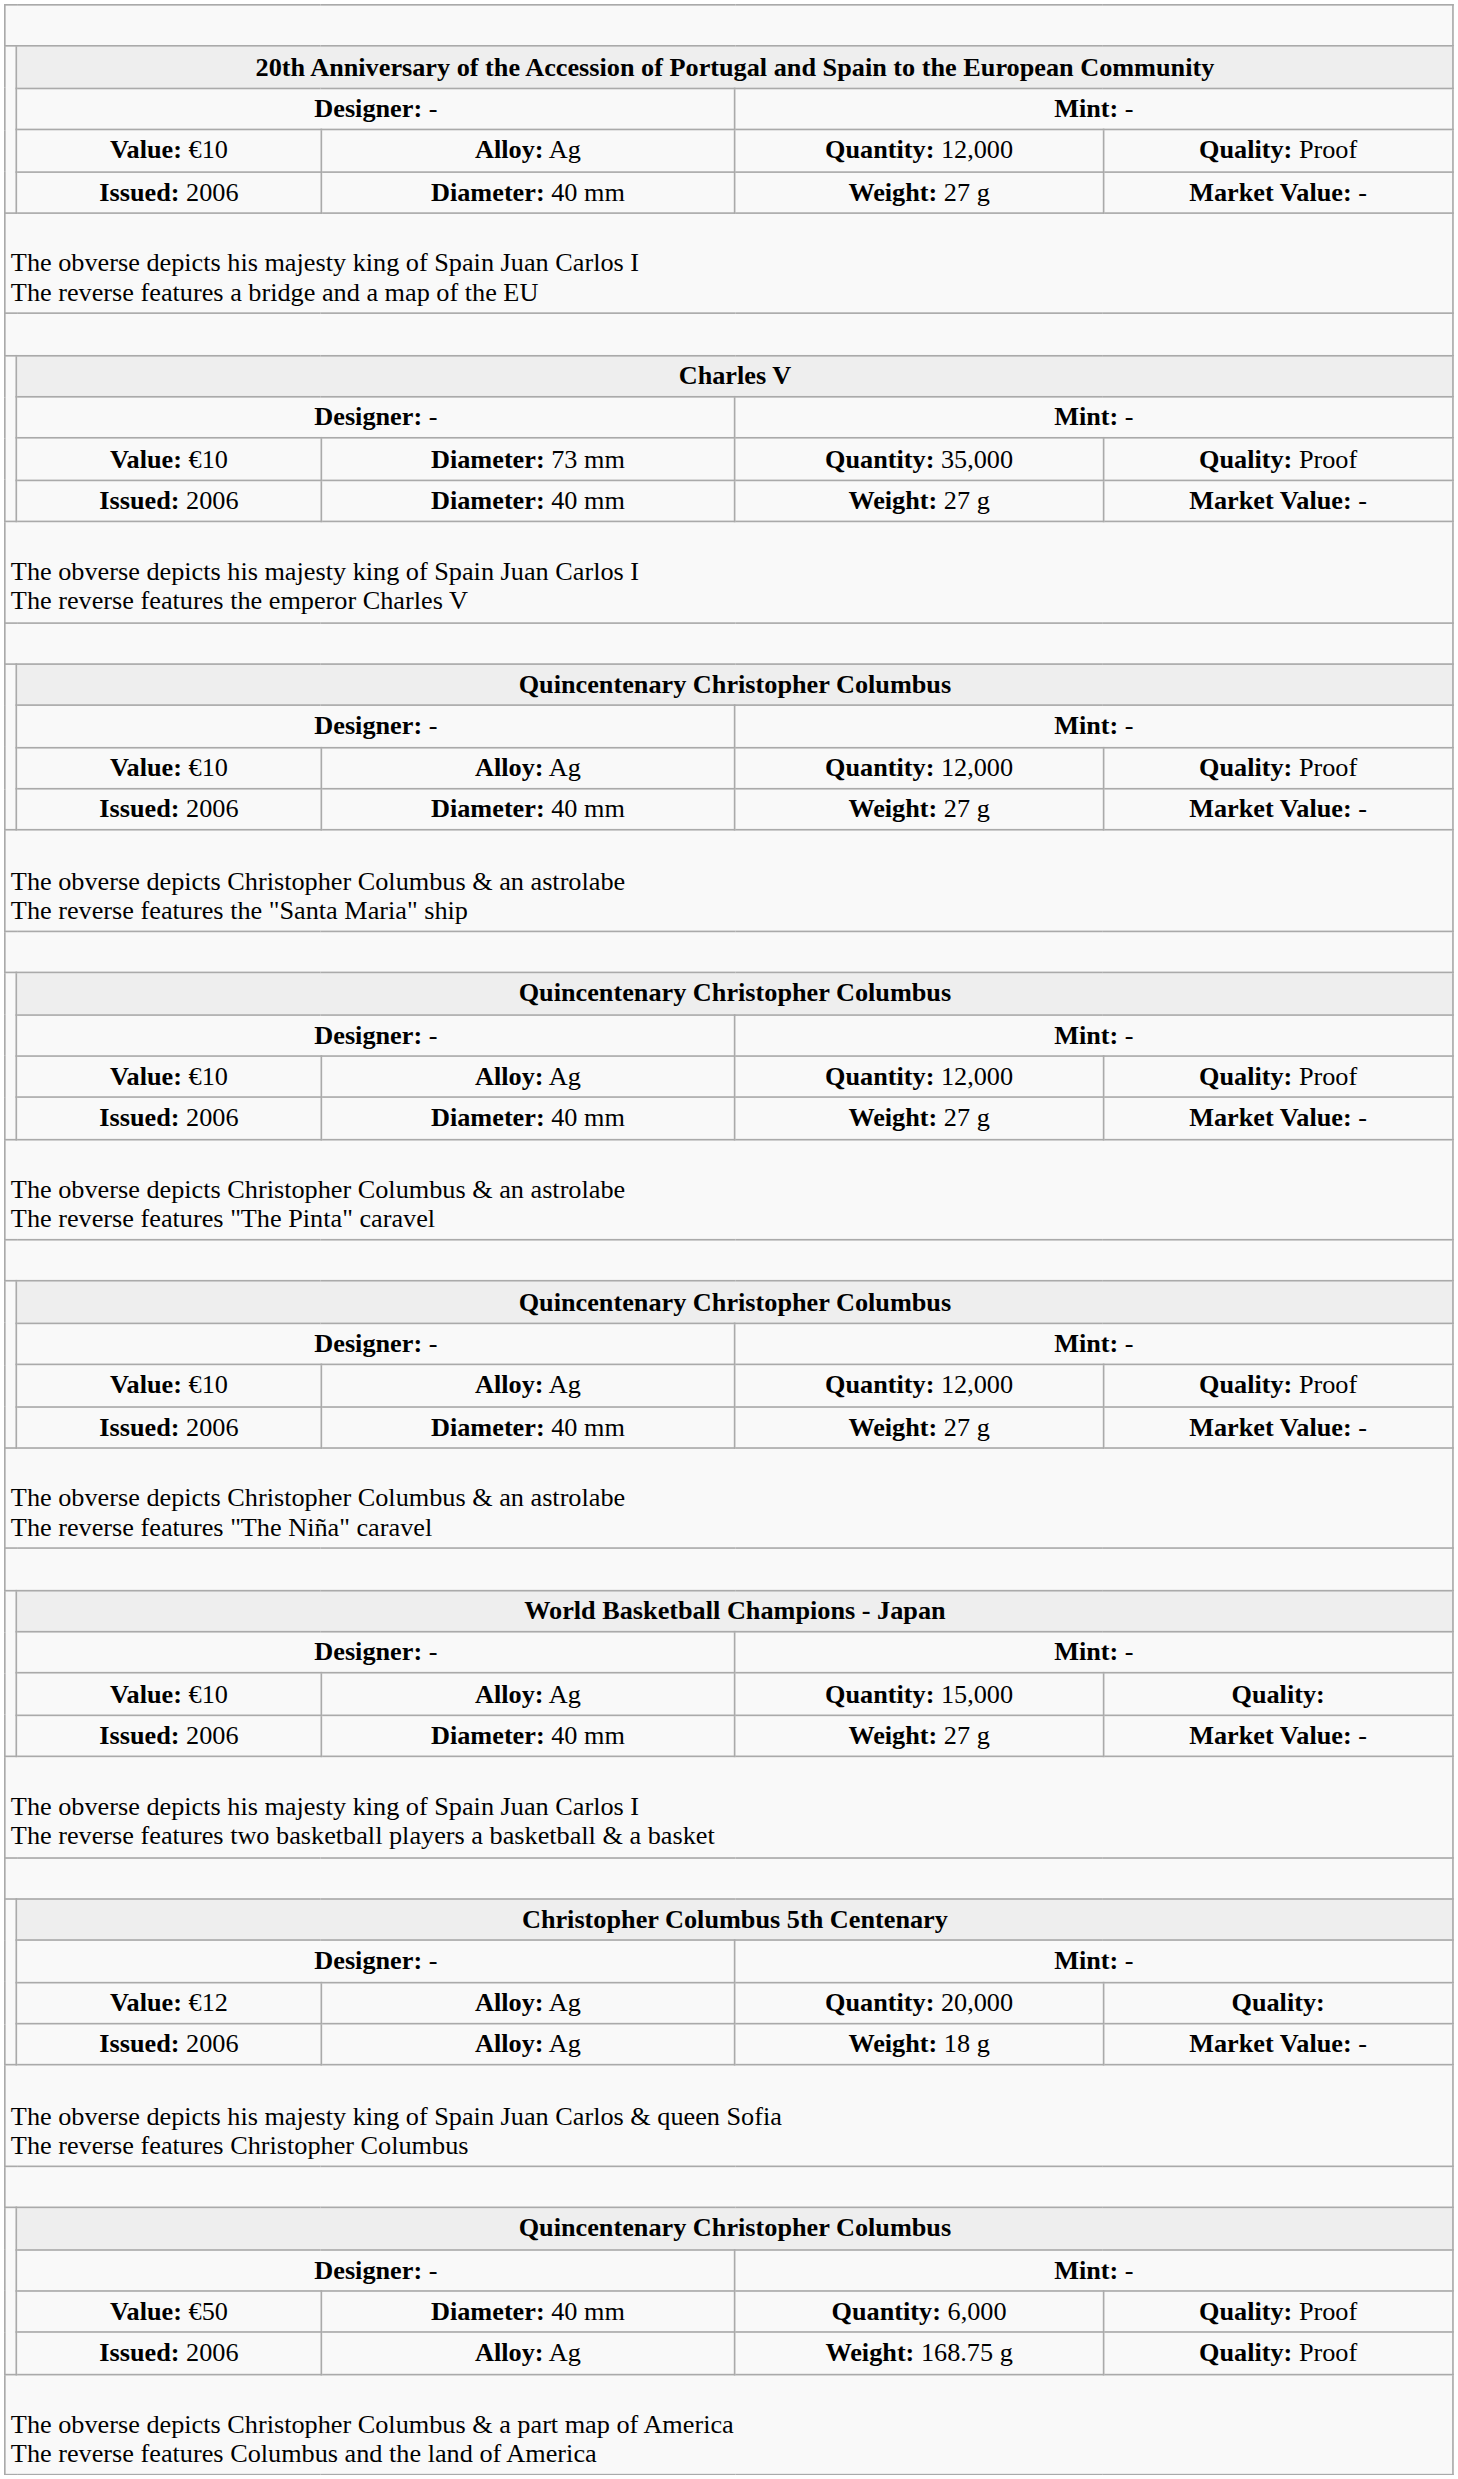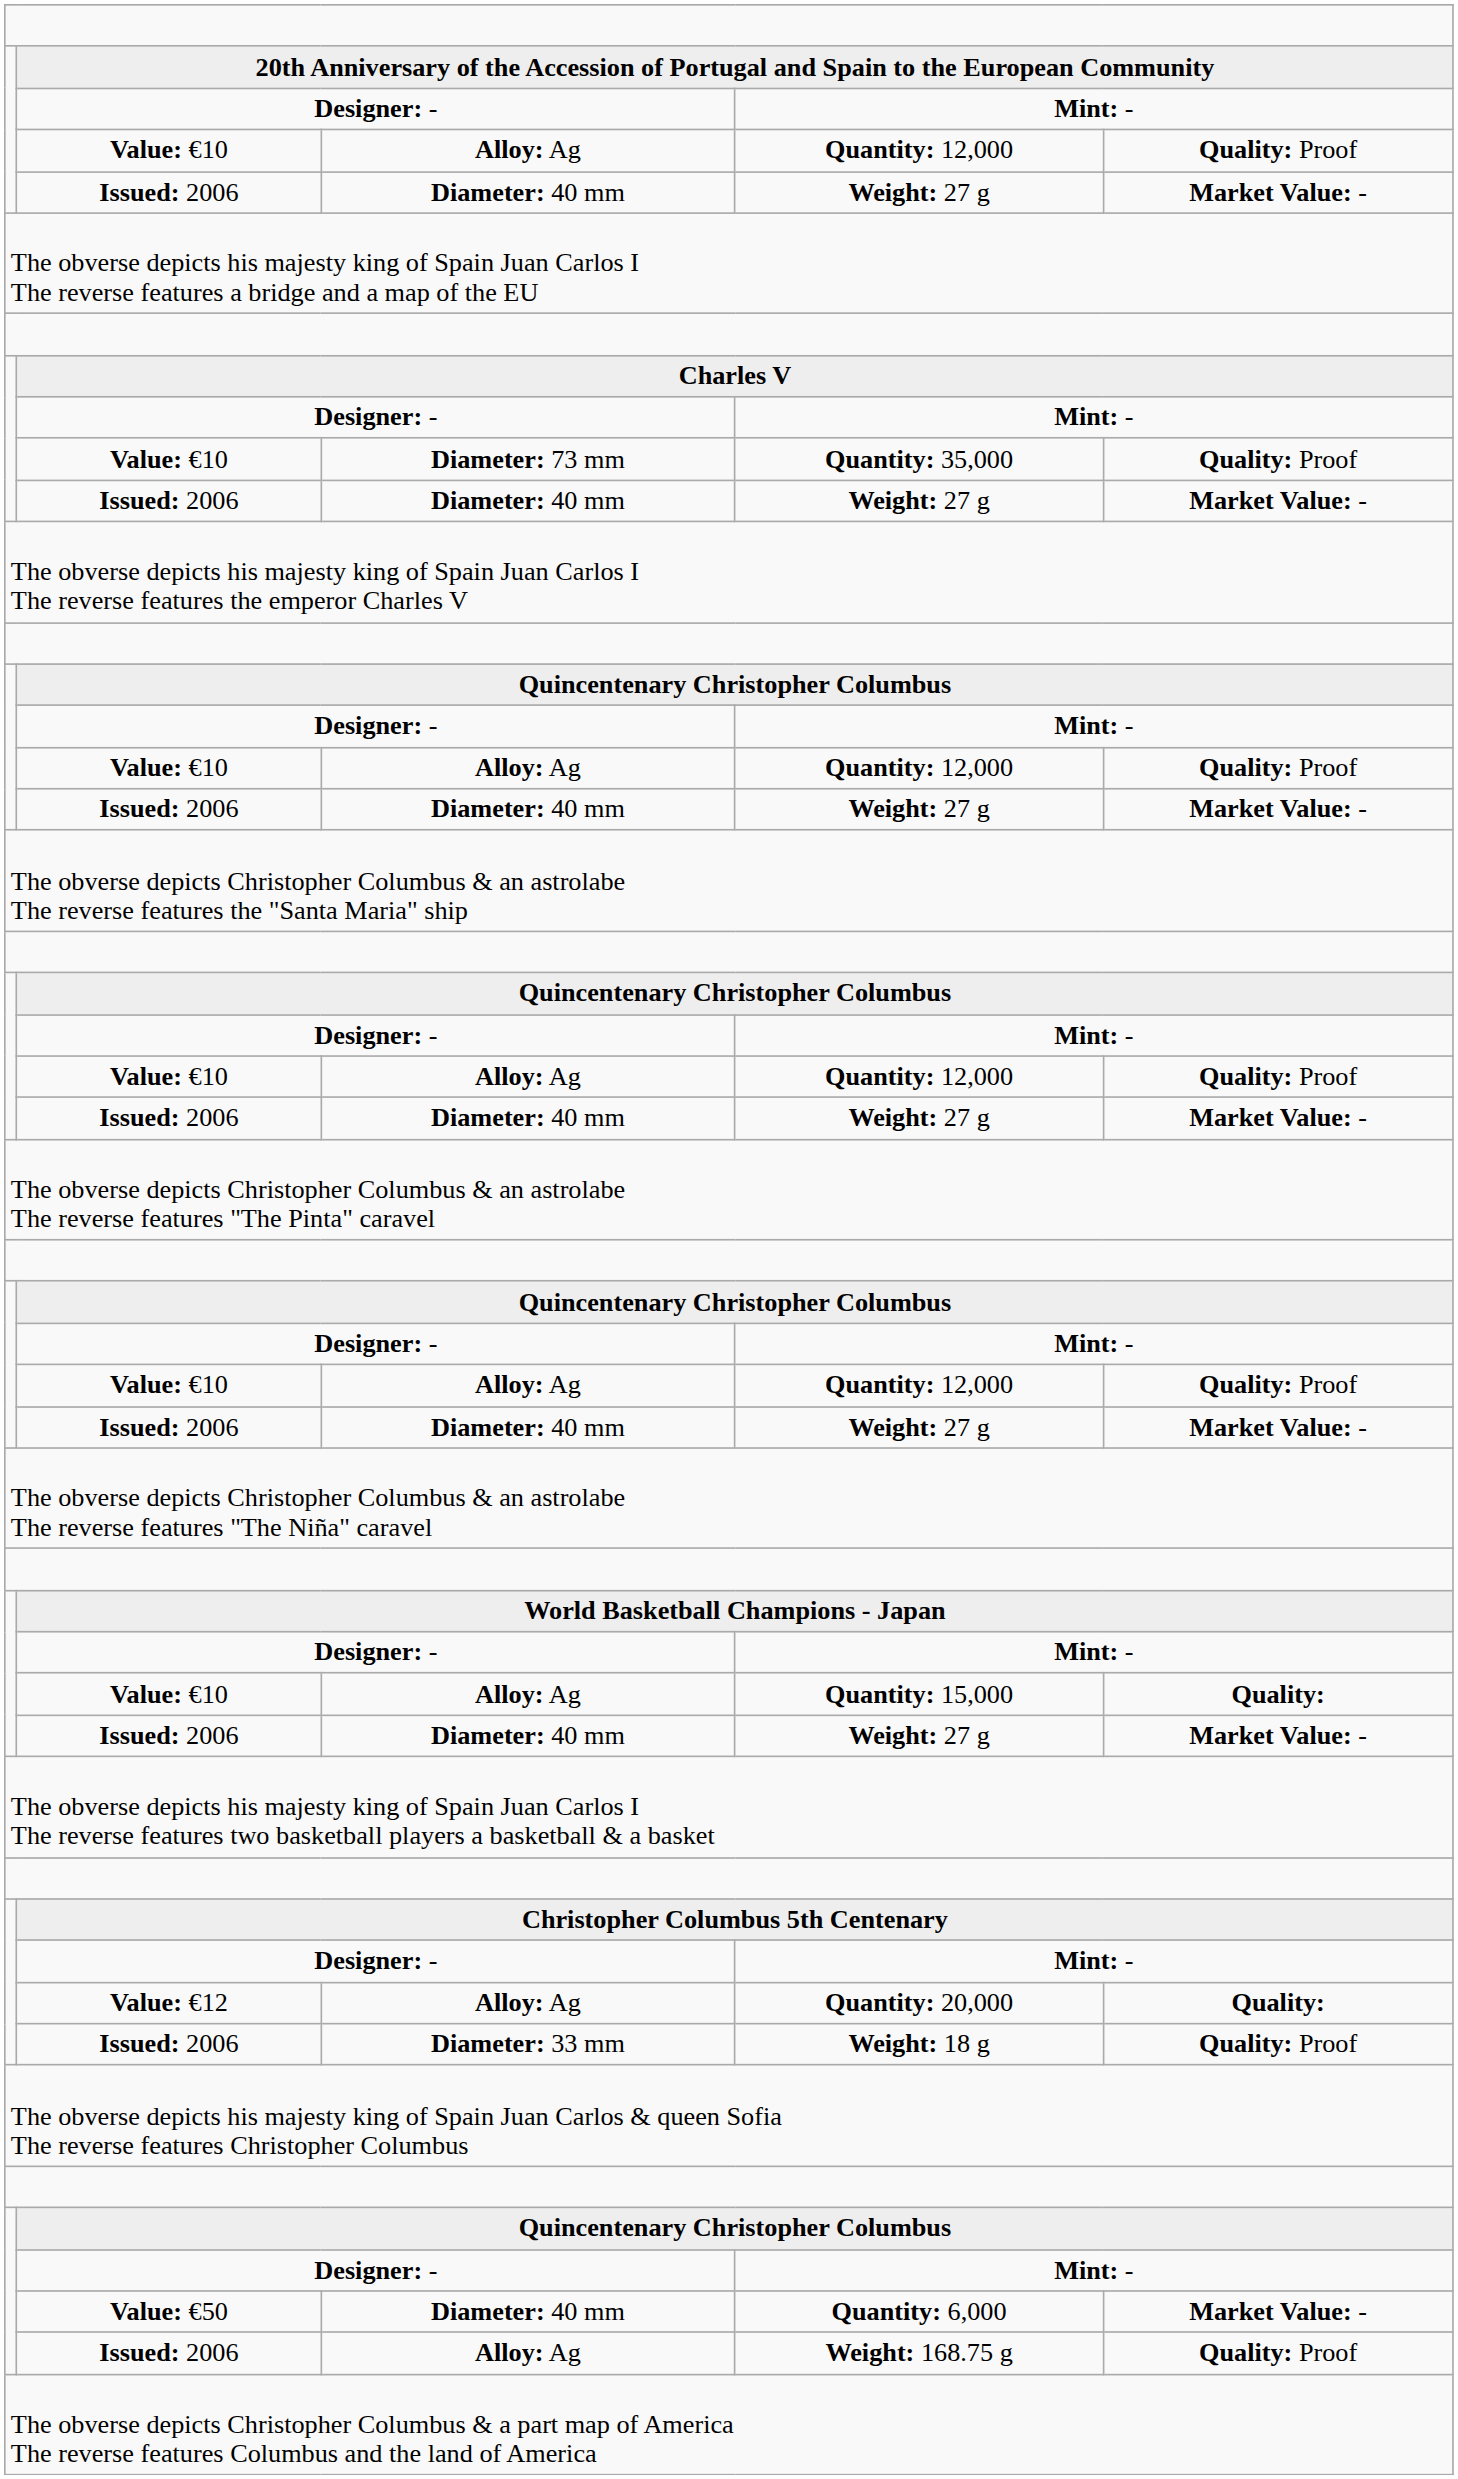 <table class="wikitable" style="width:100%;">
 <tr>
 <td colspan="5" style="text-align:left;"> </td>
 </tr>
 <tr>
 <td rowspan="4" style="text-align:center;"></td>
 <th colspan="4"  style="text-align:center; background:#eee;">20th Anniversary of the Accession of Portugal and Spain to the European Community</th>
 </tr>
 <tr style="text-align:center;">
 <td colspan="2"  style="width:50%; "><strong>Designer:</strong> -</td>
 <td colspan="2"  style="width:50%; "><strong>Mint:</strong> -</td>
 </tr>
 <tr>
 <td align=center><strong>Value:</strong> €10</td>
 <td align=center><strong>Alloy:</strong> Ag</td>
 <td align=center><strong>Quantity:</strong> 12,000</td>
 <td align=center><strong>Quality:</strong> Proof</td>
 </tr>
 <tr>
 <td align=center><strong>Issued:</strong> 2006</td>
 <td align=center><strong>Diameter:</strong> 40 mm</td>
 <td align=center><strong>Weight:</strong> 27 g</td>
 <td align=center><strong>Market Value:</strong> -</td>
 </tr>
 <tr>
 <td colspan="5" style="text-align:left;"><br>The obverse depicts his majesty king of Spain Juan Carlos I<br>The reverse features a bridge and a map of the EU</td>
 </tr>
 <tr>
 <td colspan="5" style="text-align:left;"> </td>
 </tr>
 <tr>
 <td rowspan="4" style="text-align:center;"></td>
 <th colspan="4"  style="text-align:center; background:#eee;">Charles V</th>
 </tr>
 <tr style="text-align:center;">
 <td colspan="2"  style="width:50%; "><strong>Designer:</strong> -</td>
 <td colspan="2"  style="width:50%; "><strong>Mint:</strong> -</td>
 </tr>
 <tr>
 <td align=center><strong>Value:</strong> €10</td>
 <td align=center><strong>Diameter:</strong> 73 mm</td>
 <td align=center><strong>Quantity:</strong> 35,000</td>
 <td align=center><strong>Quality:</strong> Proof</td>
 </tr>
 <tr>
 <td align=center><strong>Issued:</strong> 2006</td>
 <td align=center><strong>Diameter:</strong> 40 mm</td>
 <td align=center><strong>Weight:</strong> 27 g</td>
 <td align=center><strong>Market Value:</strong> -</td>
 </tr>
 <tr>
 <td colspan="5" style="text-align:left;"><br>The obverse depicts his majesty king of Spain Juan Carlos I<br>The reverse features the emperor Charles V</td>
 </tr>
 <tr>
 <td colspan="5" style="text-align:left;"> </td>
 </tr>
 <tr>
 <td rowspan="4" style="text-align:center;"></td>
 <th colspan="4"  style="text-align:center; background:#eee;">Quincentenary Christopher Columbus</th>
 </tr>
 <tr style="text-align:center;">
 <td colspan="2"  style="width:50%; "><strong>Designer:</strong> -</td>
 <td colspan="2"  style="width:50%; "><strong>Mint:</strong> -</td>
 </tr>
 <tr>
 <td align=center><strong>Value:</strong> €10</td>
 <td align=center><strong>Alloy:</strong> Ag</td>
 <td align=center><strong>Quantity:</strong> 12,000</td>
 <td align=center><strong>Quality:</strong> Proof</td>
 </tr>
 <tr>
 <td align=center><strong>Issued:</strong> 2006</td>
 <td align=center><strong>Diameter:</strong> 40 mm</td>
 <td align=center><strong>Weight:</strong> 27 g</td>
 <td align=center><strong>Market Value:</strong> -</td>
 </tr>
 <tr>
 <td colspan="5" style="text-align:left;"><br>The obverse depicts Christopher Columbus & an astrolabe<br>The reverse features the "Santa Maria" ship</td>
 </tr>
 <tr>
 <td colspan="5" style="text-align:left;"> </td>
 </tr>
 <tr>
 <td rowspan="4" style="text-align:center;"></td>
 <th colspan="4"  style="text-align:center; background:#eee;">Quincentenary Christopher Columbus</th>
 </tr>
 <tr style="text-align:center;">
 <td colspan="2"  style="width:50%; "><strong>Designer:</strong> -</td>
 <td colspan="2"  style="width:50%; "><strong>Mint:</strong> -</td>
 </tr>
 <tr>
 <td align=center><strong>Value:</strong> €10</td>
 <td align=center><strong>Alloy:</strong> Ag</td>
 <td align=center><strong>Quantity:</strong> 12,000</td>
 <td align=center><strong>Quality:</strong> Proof</td>
 </tr>
 <tr>
 <td align=center><strong>Issued:</strong> 2006</td>
 <td align=center><strong>Diameter:</strong> 40 mm</td>
 <td align=center><strong>Weight:</strong> 27 g</td>
 <td align=center><strong>Market Value:</strong> -</td>
 </tr>
 <tr>
 <td colspan="5" style="text-align:left;"><br>The obverse depicts Christopher Columbus & an astrolabe<br>The reverse features "The Pinta" caravel</td>
 </tr>
 <tr>
 <td colspan="5" style="text-align:left;"> </td>
 </tr>
 <tr>
 <td rowspan="4" style="text-align:center;"></td>
 <th colspan="4"  style="text-align:center; background:#eee;">Quincentenary Christopher Columbus</th>
 </tr>
 <tr style="text-align:center;">
 <td colspan="2"  style="width:50%; "><strong>Designer:</strong> -</td>
 <td colspan="2"  style="width:50%; "><strong>Mint:</strong> -</td>
 </tr>
 <tr>
 <td align=center><strong>Value:</strong> €10</td>
 <td align=center><strong>Alloy:</strong> Ag</td>
 <td align=center><strong>Quantity:</strong> 12,000</td>
 <td align=center><strong>Quality:</strong> Proof</td>
 </tr>
 <tr>
 <td align=center><strong>Issued:</strong> 2006</td>
 <td align=center><strong>Diameter:</strong> 40 mm</td>
 <td align=center><strong>Weight:</strong> 27 g</td>
 <td align=center><strong>Market Value:</strong> -</td>
 </tr>
 <tr>
 <td colspan="5" style="text-align:left;"><br>The obverse depicts Christopher Columbus & an astrolabe<br>The reverse features "The Niña" caravel</td>
 </tr>
 <tr>
 <td colspan="5" style="text-align:left;"> </td>
 </tr>
 <tr>
 <td rowspan="4" style="text-align:center;"></td>
 <th colspan="4"  style="text-align:center; background:#eee;">World Basketball Champions - Japan</th>
 </tr>
 <tr style="text-align:center;">
 <td colspan="2"  style="width:50%; "><strong>Designer:</strong> -</td>
 <td colspan="2"  style="width:50%; "><strong>Mint:</strong> -</td>
 </tr>
 <tr>
 <td align=center><strong>Value:</strong> €10</td>
 <td align=center><strong>Alloy:</strong> Ag</td>
 <td align=center><strong>Quantity:</strong> 15,000</td>
 <td align=center><strong>Quality:</strong></td>
 </tr>
 <tr>
 <td align=center><strong>Issued:</strong> 2006</td>
 <td align=center><strong>Diameter:</strong> 40 mm</td>
 <td align=center><strong>Weight:</strong> 27 g</td>
 <td align=center><strong>Market Value:</strong> -</td>
 </tr>
 <tr>
 <td colspan="5" style="text-align:left;"><br>The obverse depicts his majesty king of Spain Juan Carlos I<br>The reverse features two basketball players a basketball & a basket</td>
 </tr>
 <tr>
 <td colspan="5" style="text-align:left;"> </td>
 </tr>
 <tr>
 <td rowspan="4" style="text-align:center;"></td>
 <th colspan="4"  style="text-align:center; background:#eee;">Christopher Columbus 5th Centenary</th>
 </tr>
 <tr style="text-align:center;">
 <td colspan="2"  style="width:50%; "><strong>Designer:</strong> -</td>
 <td colspan="2"  style="width:50%; "><strong>Mint:</strong> -</td>
 </tr>
 <tr>
 <td align=center><strong>Value:</strong> €12</td>
 <td align=center><strong>Alloy:</strong> Ag</td>
 <td align=center><strong>Quantity:</strong> 20,000</td>
 <td align=center><strong>Quality:</strong></td>
 </tr>
 <tr>
 <td align=center><strong>Issued:</strong> 2006</td>
-<td align=center><strong>Alloy:</strong> Ag</td>
+<td align=center><strong>Diameter:</strong> 33 mm</td>
 <td align=center><strong>Weight:</strong> 18 g</td>
-<td align=center><strong>Market Value:</strong> -</td>
+<td align=center><strong>Quality:</strong> Proof</td>
 </tr>
 <tr>
 <td colspan="5" style="text-align:left;"><br>The obverse depicts his majesty king of Spain Juan Carlos & queen Sofia<br>The reverse features Christopher Columbus</td>
 </tr>
 <tr>
 <td colspan="5" style="text-align:left;"> </td>
 </tr>
 <tr>
 <td rowspan="4" style="text-align:center;"></td>
 <th colspan="4"  style="text-align:center; background:#eee;">Quincentenary Christopher Columbus</th>
 </tr>
 <tr style="text-align:center;">
 <td colspan="2"  style="width:50%; "><strong>Designer:</strong> -</td>
 <td colspan="2"  style="width:50%; "><strong>Mint:</strong> -</td>
 </tr>
 <tr>
 <td align=center><strong>Value:</strong> €50</td>
 <td align=center><strong>Diameter:</strong> 40 mm</td>
 <td align=center><strong>Quantity:</strong> 6,000</td>
-<td align=center><strong>Quality:</strong> Proof</td>
+<td align=center><strong>Market Value:</strong> -</td>
 </tr>
 <tr>
 <td align=center><strong>Issued:</strong> 2006</td>
 <td align=center><strong>Alloy:</strong> Ag</td>
 <td align=center><strong>Weight:</strong> 168.75 g</td>
 <td align=center><strong>Quality:</strong> Proof</td>
 </tr>
 <tr>
 <td colspan="5" style="text-align:left;"><br>The obverse depicts Christopher Columbus & a part map of America<br>The reverse features Columbus and the land of America</td>
 </tr>
 </table>
